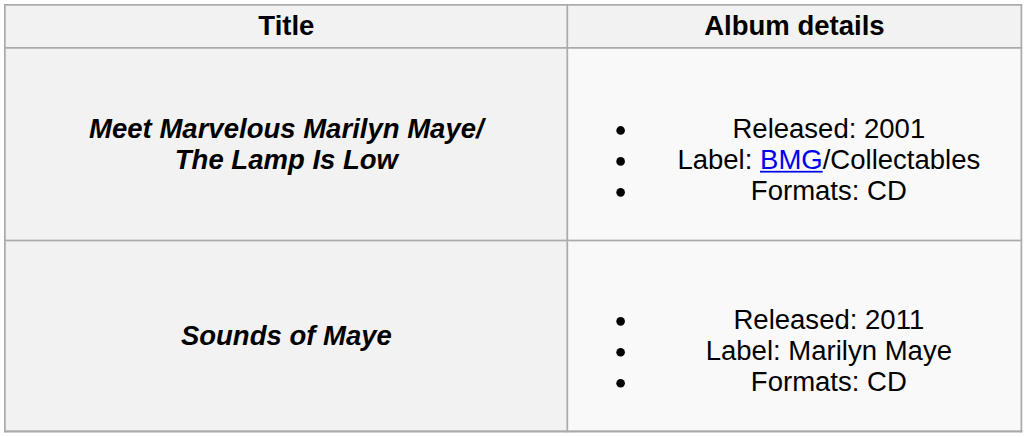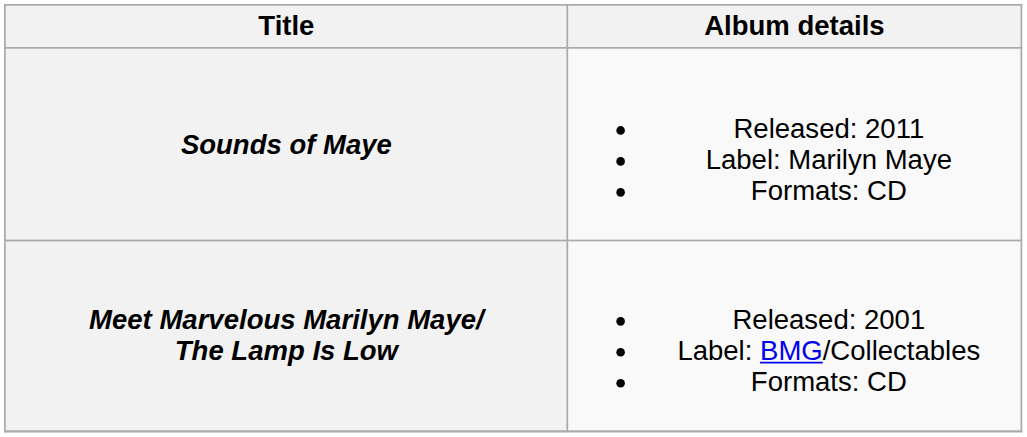 <table class="wikitable plainrowheaders" style="text-align:center;">
 <tr>
 <th scope="col" style="width:20em;">Title</th>
 <th scope="col" style="width:16em;">Album details</th>
 </tr>
 <tr>
+<th scope="row"><em>Sounds of Maye</em></th>
+<td><br><ul><li>Released: 2011</li><li>Label: Marilyn Maye</li><li>Formats: CD</li></ul></td>
+</tr>
+<tr>
 <th scope="row"><em>Meet Marvelous Marilyn Maye/<br>The Lamp Is Low</em></th>
 <td><br><ul><li>Released: 2001</li><li>Label: <a href='#'>BMG</a>/Collectables</li><li>Formats: CD</li></ul></td>
 </tr>
 <tr>
-<th scope="row"><em>Sounds of Maye</em></th>
-<td><br><ul><li>Released: 2011</li><li>Label: Marilyn Maye</li><li>Formats: CD</li></ul></td>
-</tr>
-<tr>
 </tr>
 </table>
